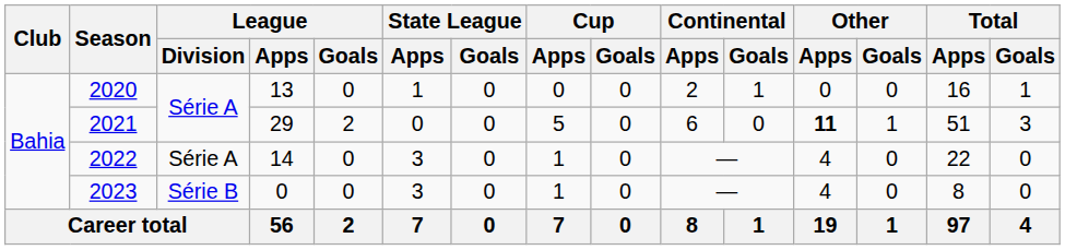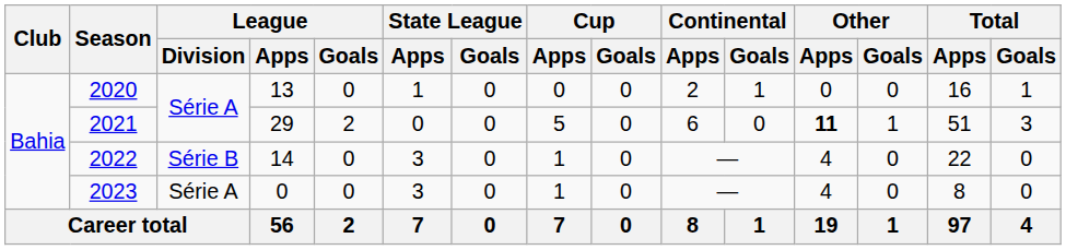 <table class=wikitable style=text-align:center>
 <tr>
 <th rowspan=2>Club</th>
 <th rowspan=2>Season</th>
 <th colspan=3>League</th>
 <th colspan=2>State League</th>
 <th colspan=2>Cup</th>
 <th colspan=2>Continental</th>
 <th colspan=2>Other</th>
 <th colspan=2>Total</th>
 </tr>
 <tr>
 <th>Division</th>
 <th>Apps</th>
 <th>Goals</th>
 <th>Apps</th>
 <th>Goals</th>
 <th>Apps</th>
 <th>Goals</th>
 <th>Apps</th>
 <th>Goals</th>
 <th>Apps</th>
 <th>Goals</th>
 <th>Apps</th>
 <th>Goals</th>
 </tr>
 <tr>
 <td rowspan=4><a href='#'>Bahia</a></td>
 <td><a href='#'>2020</a></td>
 <td rowspan=2><a href='#'>Série A</a></td>
 <td>13</td>
 <td>0</td>
 <td>1</td>
 <td>0</td>
 <td>0</td>
 <td>0</td>
 <td>2</td>
 <td>1</td>
 <td>0</td>
 <td>0</td>
 <td>16</td>
 <td>1</td>
 </tr>
 <tr>
 <td><a href='#'>2021</a></td>
 <td>29</td>
 <td>2</td>
 <td>0</td>
 <td>0</td>
 <td>5</td>
 <td>0</td>
 <td>6</td>
 <td>0</td>
 <td><strong>11</strong></td>
 <td>1</td>
 <td>51</td>
 <td>3</td>
 </tr>
 <tr>
 <td><a href='#'>2022</a></td>
-<td>Série A</td>
+<td><a href='#'>Série B</a></td>
 <td>14</td>
 <td>0</td>
 <td>3</td>
 <td>0</td>
 <td>1</td>
 <td>0</td>
 <td colspan="2">—</td>
 <td>4</td>
 <td>0</td>
 <td>22</td>
 <td>0</td>
 </tr>
 <tr>
 <td><a href='#'>2023</a></td>
-<td><a href='#'>Série B</a></td>
+<td>Série A</td>
 <td>0</td>
 <td>0</td>
 <td>3</td>
 <td>0</td>
 <td>1</td>
 <td>0</td>
 <td colspan="2">—</td>
 <td>4</td>
 <td>0</td>
 <td>8</td>
 <td>0</td>
 </tr>
 <tr>
 <th colspan=3>Career total</th>
 <th>56</th>
 <th>2</th>
 <th>7</th>
 <th>0</th>
 <th>7</th>
 <th>0</th>
 <th>8</th>
 <th>1</th>
 <th>19</th>
 <th>1</th>
 <th>97</th>
 <th>4</th>
 </tr>
 </table>
